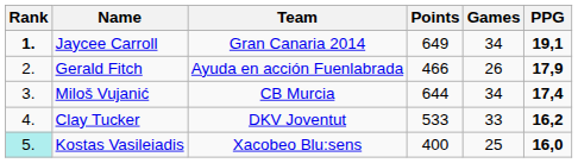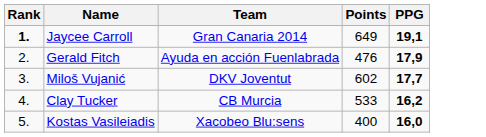 <table class="wikitable" style="text-align: center;">
 <tr>
 <th>Rank</th>
 <th>Name</th>
 <th>Team</th>
 <th>Points</th>
-<th>Games</th>
 <th width=40>PPG</th>
 </tr>
 <tr>
 <td><strong>1.</strong></td>
 <td align="left"> <a href='#'>Jaycee Carroll</a></td>
 <td><a href='#'>Gran Canaria 2014</a></td>
 <td>649</td>
-<td>34</td>
 <td><strong>19,1</strong></td>
 </tr>
 <tr>
 <td>2.</td>
 <td align="left"> <a href='#'>Gerald Fitch</a></td>
 <td><a href='#'>Ayuda en acción Fuenlabrada</a></td>
-<td>466</td>
-<td>26</td>
+<td>476</td>
 <td><strong>17,9</strong></td>
 </tr>
 <tr>
 <td>3.</td>
 <td align="left"> <a href='#'>Miloš Vujanić</a></td>
-<td><a href='#'>CB Murcia</a></td>
-<td>644</td>
-<td>34</td>
-<td><strong>17,4</strong></td>
+<td><a href='#'>DKV Joventut</a></td>
+<td>602</td>
+<td><strong>17,7</strong></td>
 </tr>
 <tr>
 <td>4.</td>
 <td align="left"> <a href='#'>Clay Tucker</a></td>
-<td><a href='#'>DKV Joventut</a></td>
+<td><a href='#'>CB Murcia</a></td>
 <td>533</td>
-<td>33</td>
 <td><strong>16,2</strong></td>
 </tr>
 <tr>
-<td style="background: paleturquoise;">5.</td>
+<td>5.</td>
 <td align="left"> <a href='#'>Kostas Vasileiadis</a></td>
 <td><a href='#'>Xacobeo Blu:sens</a></td>
 <td>400</td>
-<td>25</td>
 <td><strong>16,0</strong></td>
 </tr>
 </table>
